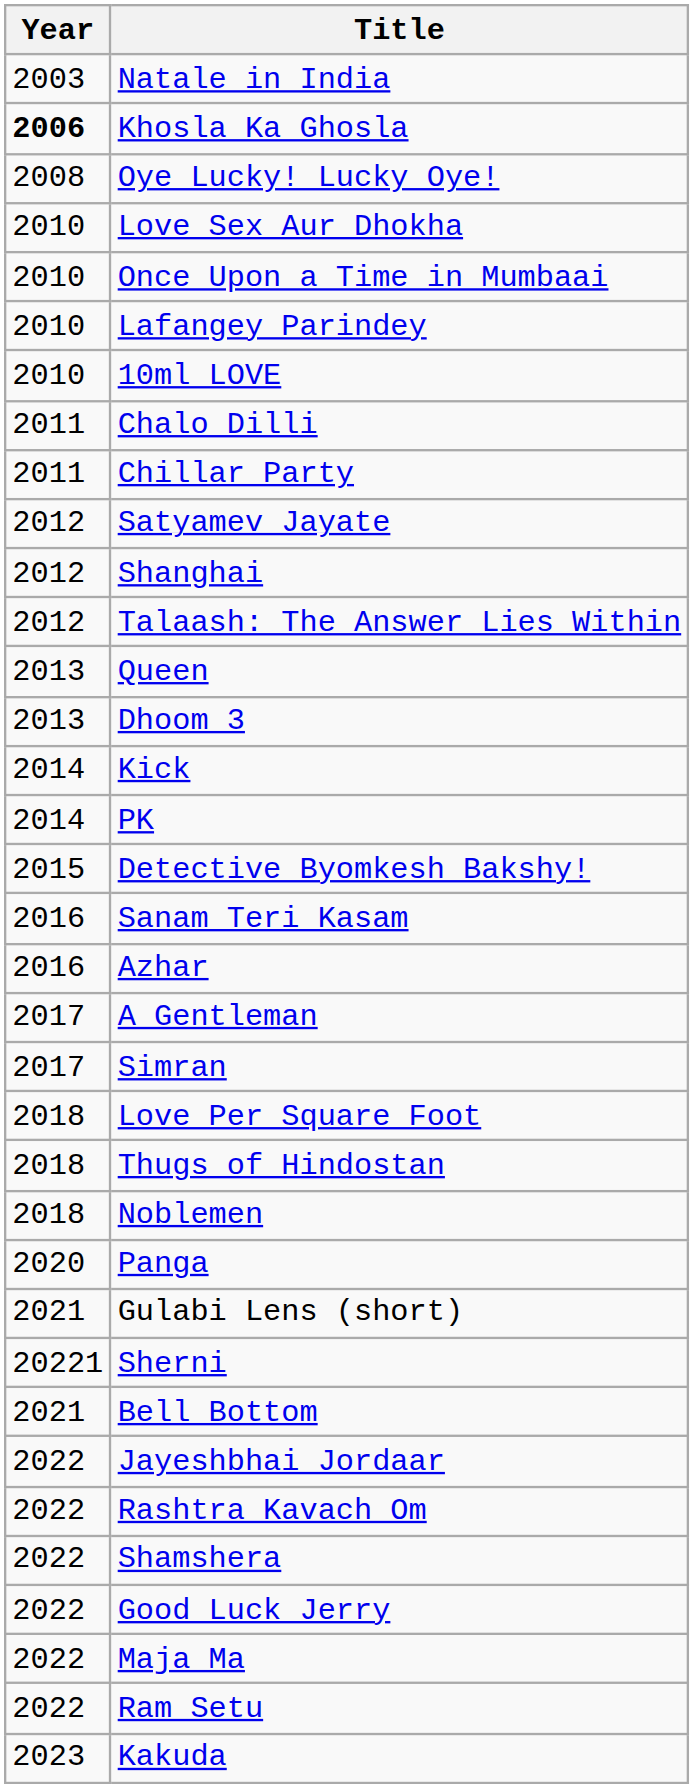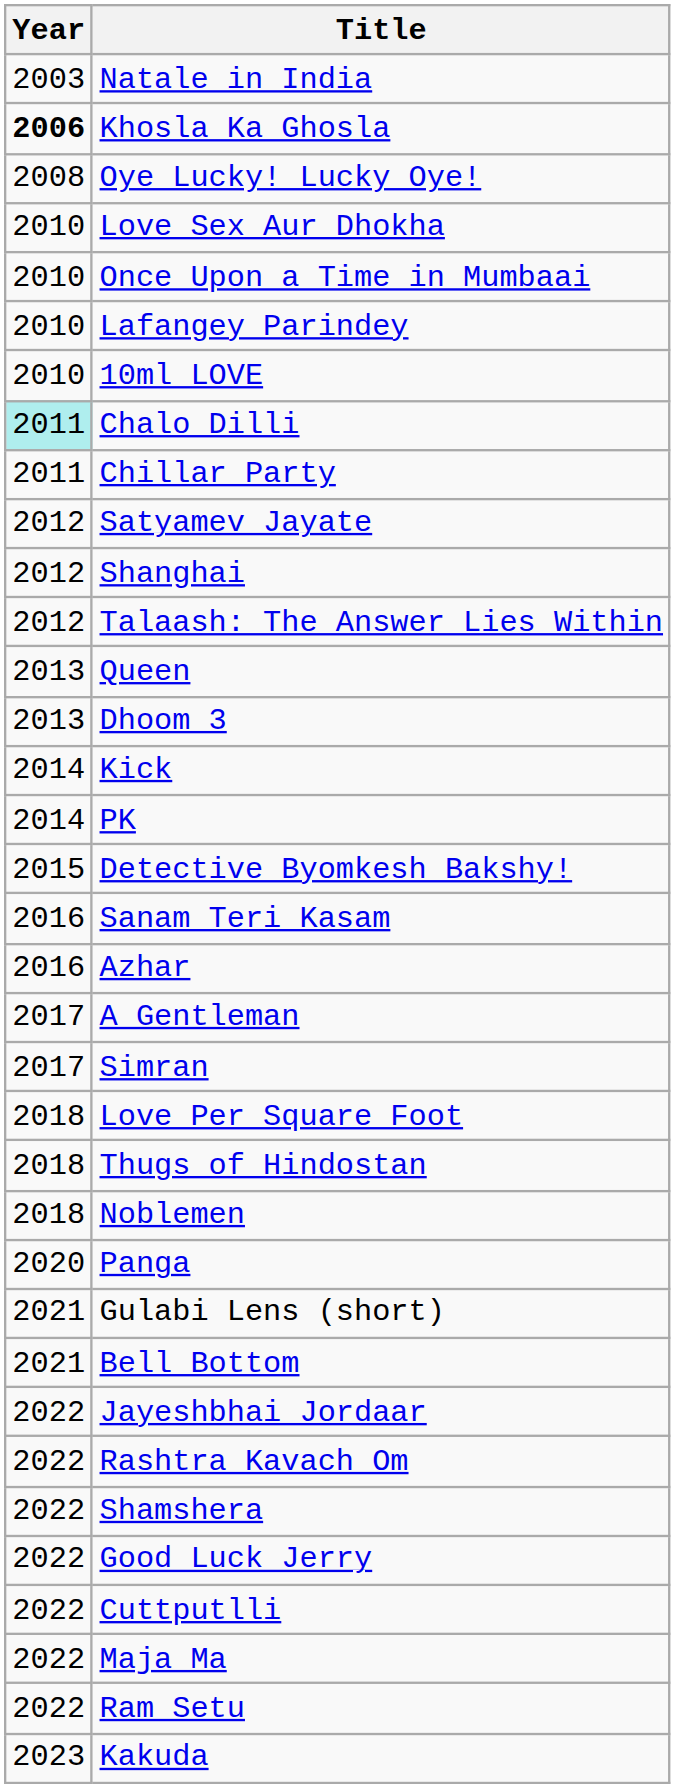 <table class="wikitable">
 <tr>
 <th>Year</th>
 <th>Title</th>
 </tr>
 <tr>
 <td>2003</td>
 <td><a href='#'>Natale in India</a></td>
 </tr>
 <tr>
 <td><strong>2006</strong></td>
 <td><a href='#'>Khosla Ka Ghosla</a></td>
 </tr>
 <tr>
 <td>2008</td>
 <td><a href='#'>Oye Lucky! Lucky Oye!</a></td>
 </tr>
 <tr>
 <td>2010</td>
 <td><a href='#'>Love Sex Aur Dhokha</a></td>
 </tr>
 <tr>
 <td>2010</td>
 <td><a href='#'>Once Upon a Time in Mumbaai</a></td>
 </tr>
 <tr>
 <td>2010</td>
 <td><a href='#'>Lafangey Parindey</a></td>
 </tr>
 <tr>
 <td>2010</td>
 <td><a href='#'>10ml LOVE</a></td>
 </tr>
 <tr>
-<td>2011</td>
+<td style="background: paleturquoise;">2011</td>
 <td><a href='#'>Chalo Dilli</a></td>
 </tr>
 <tr>
 <td>2011</td>
 <td><a href='#'>Chillar Party</a></td>
 </tr>
 <tr>
 <td>2012</td>
 <td><a href='#'>Satyamev Jayate</a></td>
 </tr>
 <tr>
 <td>2012</td>
 <td><a href='#'>Shanghai</a></td>
 </tr>
 <tr>
 <td>2012</td>
 <td><a href='#'>Talaash: The Answer Lies Within</a></td>
 </tr>
 <tr>
 <td>2013</td>
 <td><a href='#'>Queen</a></td>
 </tr>
 <tr>
 <td>2013</td>
 <td><a href='#'>Dhoom 3</a></td>
 </tr>
 <tr>
 <td>2014</td>
 <td><a href='#'>Kick</a></td>
 </tr>
 <tr>
 <td>2014</td>
 <td><a href='#'>PK</a></td>
 </tr>
 <tr>
 <td>2015</td>
 <td><a href='#'>Detective Byomkesh Bakshy!</a></td>
 </tr>
 <tr>
 <td>2016</td>
 <td><a href='#'>Sanam Teri Kasam</a></td>
 </tr>
 <tr>
 <td>2016</td>
 <td><a href='#'>Azhar</a></td>
 </tr>
 <tr>
 <td>2017</td>
 <td><a href='#'>A Gentleman</a></td>
 </tr>
 <tr>
 <td>2017</td>
 <td><a href='#'>Simran</a></td>
 </tr>
 <tr>
 <td>2018</td>
 <td><a href='#'>Love Per Square Foot</a></td>
 </tr>
 <tr>
 <td>2018</td>
 <td><a href='#'>Thugs of Hindostan</a></td>
 </tr>
 <tr>
 <td>2018</td>
 <td><a href='#'>Noblemen</a></td>
 </tr>
 <tr>
 <td>2020</td>
 <td><a href='#'>Panga</a></td>
 </tr>
 <tr>
 <td>2021</td>
 <td>Gulabi Lens (short)</td>
 </tr>
 <tr>
-<td>20221</td>
-<td><a href='#'>Sherni</a></td>
-</tr>
-<tr>
 <td>2021</td>
 <td><a href='#'>Bell Bottom</a></td>
 </tr>
 <tr>
 <td>2022</td>
 <td><a href='#'>Jayeshbhai Jordaar</a></td>
 </tr>
 <tr>
 <td>2022</td>
 <td><a href='#'>Rashtra Kavach Om</a></td>
 </tr>
 <tr>
 <td>2022</td>
 <td><a href='#'>Shamshera</a></td>
 </tr>
 <tr>
 <td>2022</td>
 <td><a href='#'>Good Luck Jerry</a></td>
 </tr>
 <tr>
 <td>2022</td>
+<td><a href='#'>Cuttputlli</a></td>
+</tr>
+<tr>
+<td>2022</td>
 <td><a href='#'>Maja Ma</a></td>
 </tr>
 <tr>
 <td>2022</td>
 <td><a href='#'>Ram Setu</a></td>
 </tr>
 <tr>
 <td>2023</td>
 <td><a href='#'>Kakuda</a></td>
 </tr>
 </table>
